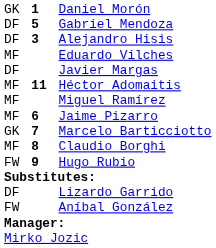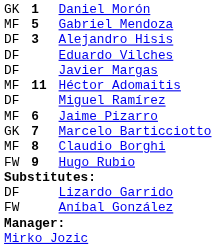 <table style="font-size:90%; margin:0.2em auto;" cellspacing="0" cellpadding="0">
 <tr>
 <th width="25"></th>
 <th width="25"></th>
 </tr>
 <tr>
 <td>GK</td>
 <td><strong>1</strong></td>
 <td> <a href='#'>Daniel Morón</a></td>
 </tr>
 <tr>
-<td>DF</td>
+<td>MF</td>
 <td><strong>5</strong></td>
 <td> <a href='#'>Gabriel Mendoza</a></td>
 </tr>
 <tr>
 <td>DF</td>
 <td><strong>3</strong></td>
 <td> <a href='#'>Alejandro Hisis</a></td>
 </tr>
 <tr>
-<td>MF</td>
+<td>DF</td>
 <td></td>
 <td> <a href='#'>Eduardo Vilches</a></td>
 </tr>
 <tr>
 <td>DF</td>
 <td></td>
 <td> <a href='#'>Javier Margas</a></td>
 </tr>
 <tr>
 <td>MF</td>
 <td><strong>11</strong></td>
 <td> <a href='#'>Héctor Adomaitis</a></td>
 </tr>
 <tr>
-<td>MF</td>
+<td>DF</td>
 <td></td>
 <td> <a href='#'>Miguel Ramírez</a></td>
 </tr>
 <tr>
 <td>MF</td>
 <td><strong>6</strong></td>
 <td> <a href='#'>Jaime Pizarro</a></td>
 <td></td>
 <td></td>
 </tr>
 <tr>
 <td>GK</td>
 <td><strong>7</strong></td>
 <td> <a href='#'>Marcelo Barticciotto</a></td>
 <td></td>
 <td></td>
 </tr>
 <tr>
 <td>MF</td>
 <td><strong>8</strong></td>
 <td> <a href='#'>Claudio Borghi</a></td>
 <td></td>
 <td></td>
 </tr>
 <tr>
 <td>FW</td>
 <td><strong>9</strong></td>
 <td> <a href='#'>Hugo Rubio</a></td>
 <td></td>
 <td></td>
 </tr>
 <tr>
 <td colspan=3><strong>Substitutes:</strong></td>
 </tr>
 <tr>
 <td>DF</td>
 <td></td>
 <td> <a href='#'>Lizardo Garrido</a></td>
 <td></td>
 <td></td>
 </tr>
 <tr>
 <td>FW</td>
 <td></td>
 <td> <a href='#'>Aníbal González</a></td>
 <td></td>
 <td></td>
 </tr>
 <tr>
 <td colspan=3><strong>Manager:</strong></td>
 </tr>
 <tr>
 <td colspan=4> <a href='#'>Mirko Jozic</a></td>
 </tr>
 </table>
